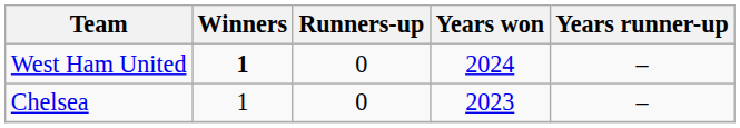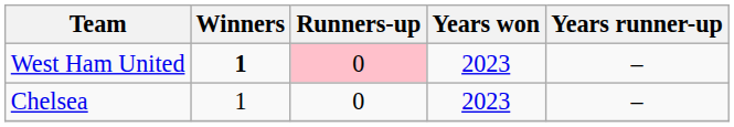 <table class="wikitable sortable">
 <tr>
 <th>Team</th>
 <th>Winners</th>
 <th>Runners-up</th>
 <th class="unsortable">Years won</th>
 <th class="unsortable">Years runner-up</th>
 </tr>
 <tr>
 <td><a href='#'>West Ham United</a></td>
 <td align=center><strong>1</strong></td>
-<td align=center>0</td>
-<td align=center><a href='#'>2024</a></td>
+<td align=center style="background: pink;">0</td>
+<td align=center><a href='#'>2023</a></td>
 <td align=center>–</td>
 </tr>
 <tr>
 <td><a href='#'>Chelsea</a></td>
 <td align=center>1</td>
 <td align=center>0</td>
 <td align=center><a href='#'>2023</a></td>
 <td align=center>–</td>
 </tr>
 <tr>
 </tr>
 </table>
